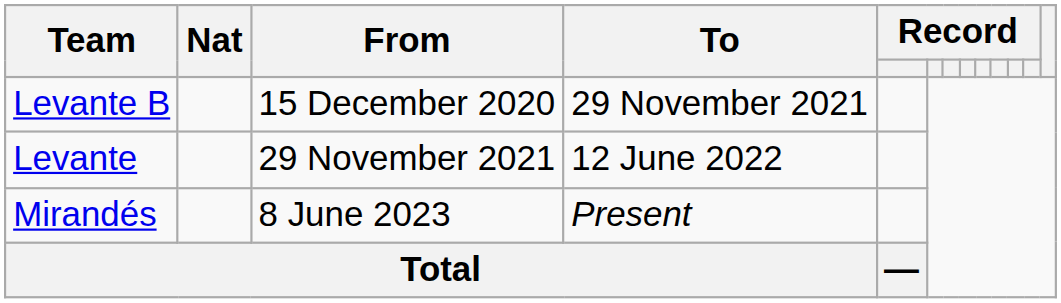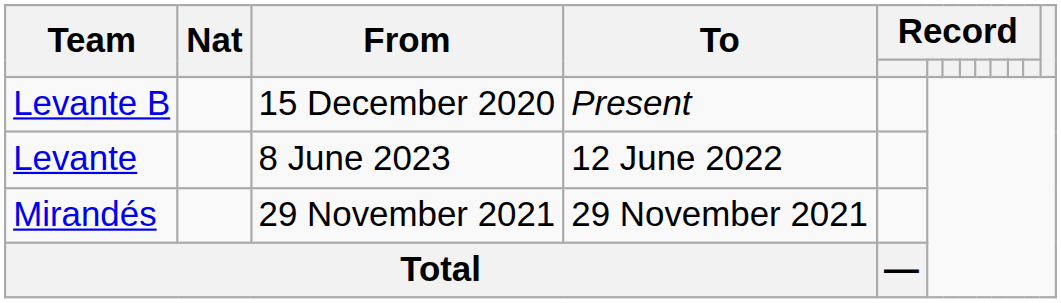 <table class="wikitable" style="text-align: center">
 <tr>
 <th rowspan="2">Team</th>
 <th rowspan="2">Nat</th>
 <th rowspan="2">From</th>
 <th rowspan="2">To</th>
 <th colspan="8">Record</th>
 <th rowspan=2></th>
 </tr>
 <tr>
 <th></th>
 <th></th>
 <th></th>
 <th></th>
 <th></th>
 <th></th>
 <th></th>
 <th></th>
 </tr>
 <tr>
 <td align=left><a href='#'>Levante B</a></td>
 <td></td>
 <td align=left>15 December 2020</td>
-<td align=left>29 November 2021<br></td>
+<td align=left><em>Present</em><br></td>
 <td></td>
 </tr>
 <tr>
 <td align=left><a href='#'>Levante</a></td>
 <td></td>
-<td align=left>29 November 2021</td>
+<td align=left>8 June 2023</td>
 <td align=left>12 June 2022<br></td>
 <td></td>
 </tr>
 <tr>
 <td align=left><a href='#'>Mirandés</a></td>
 <td></td>
-<td align=left>8 June 2023</td>
-<td align=left><em>Present</em><br></td>
+<td align=left>29 November 2021</td>
+<td align=left>29 November 2021<br></td>
 <td></td>
 </tr>
 <tr>
 <th colspan="4">Total<br></th>
 <th>—</th>
 </tr>
 </table>
